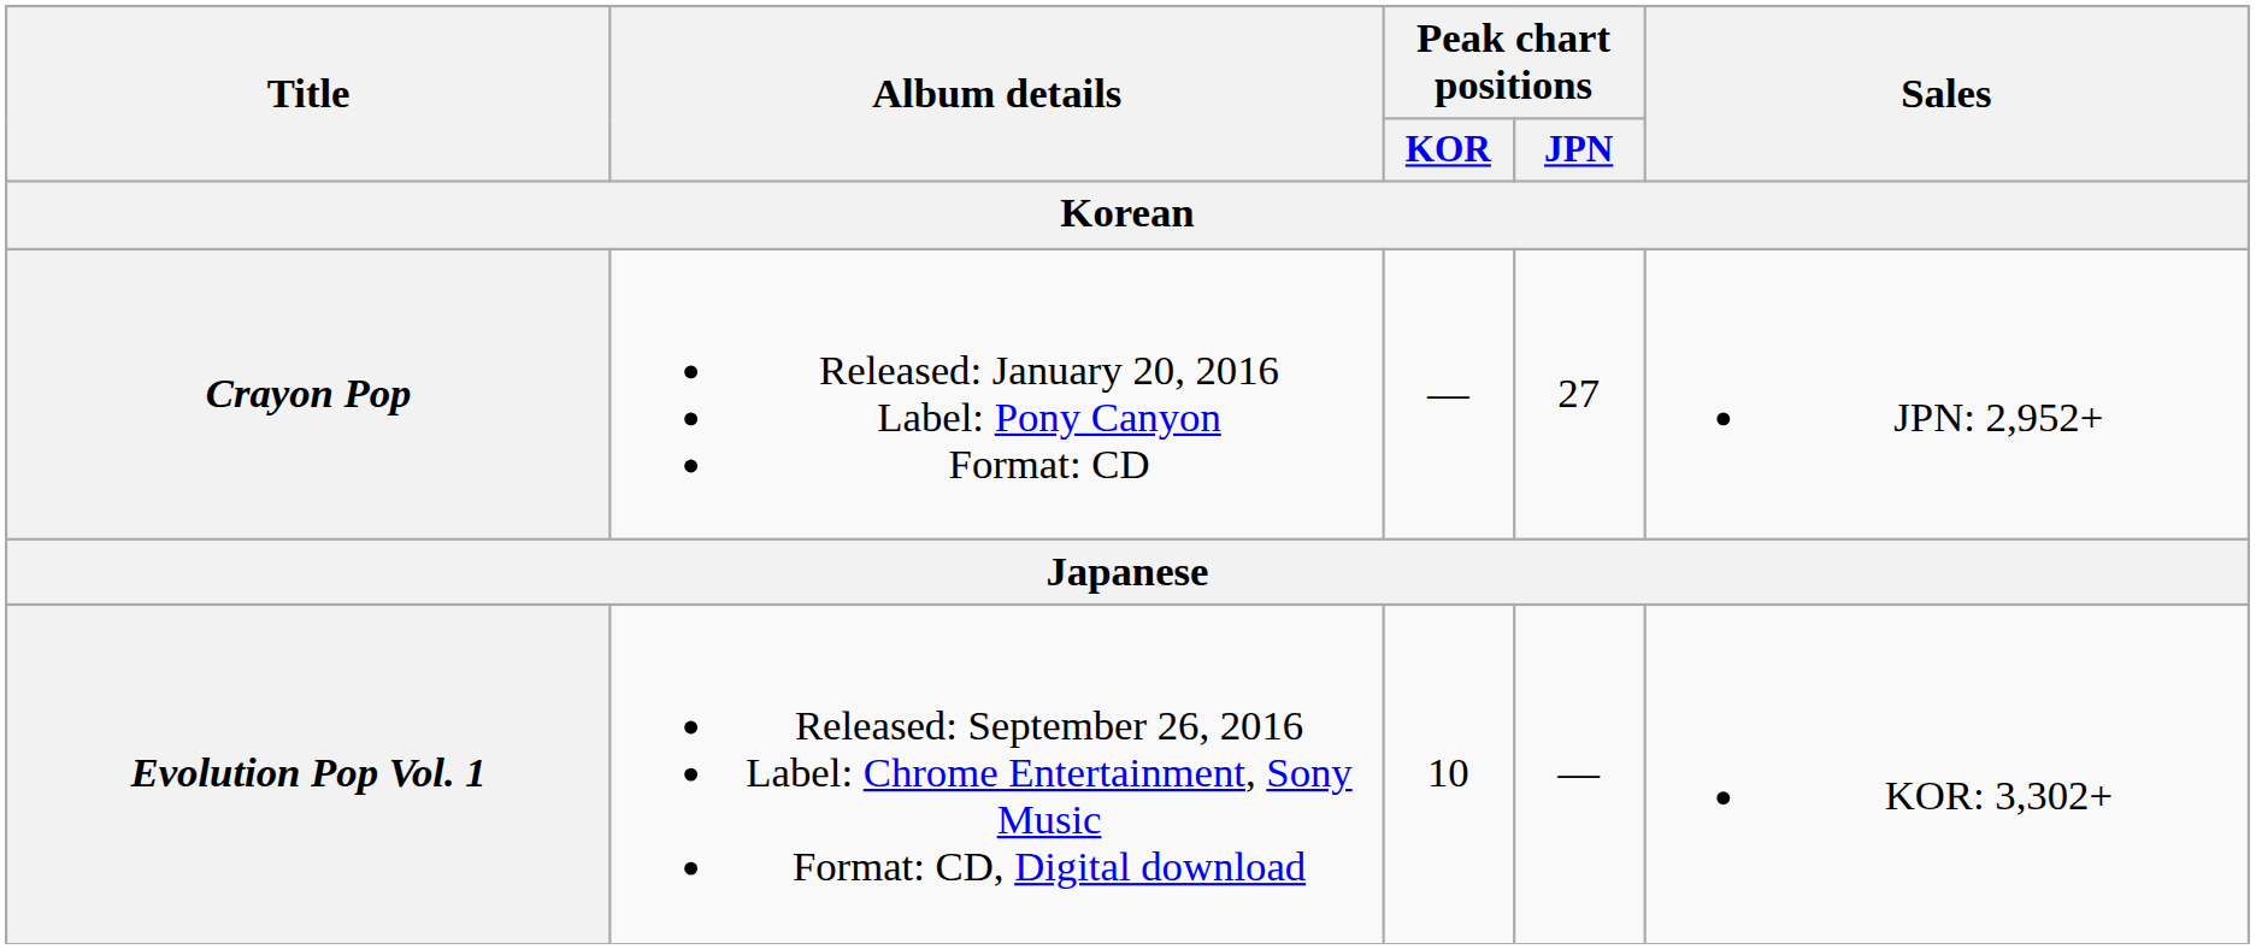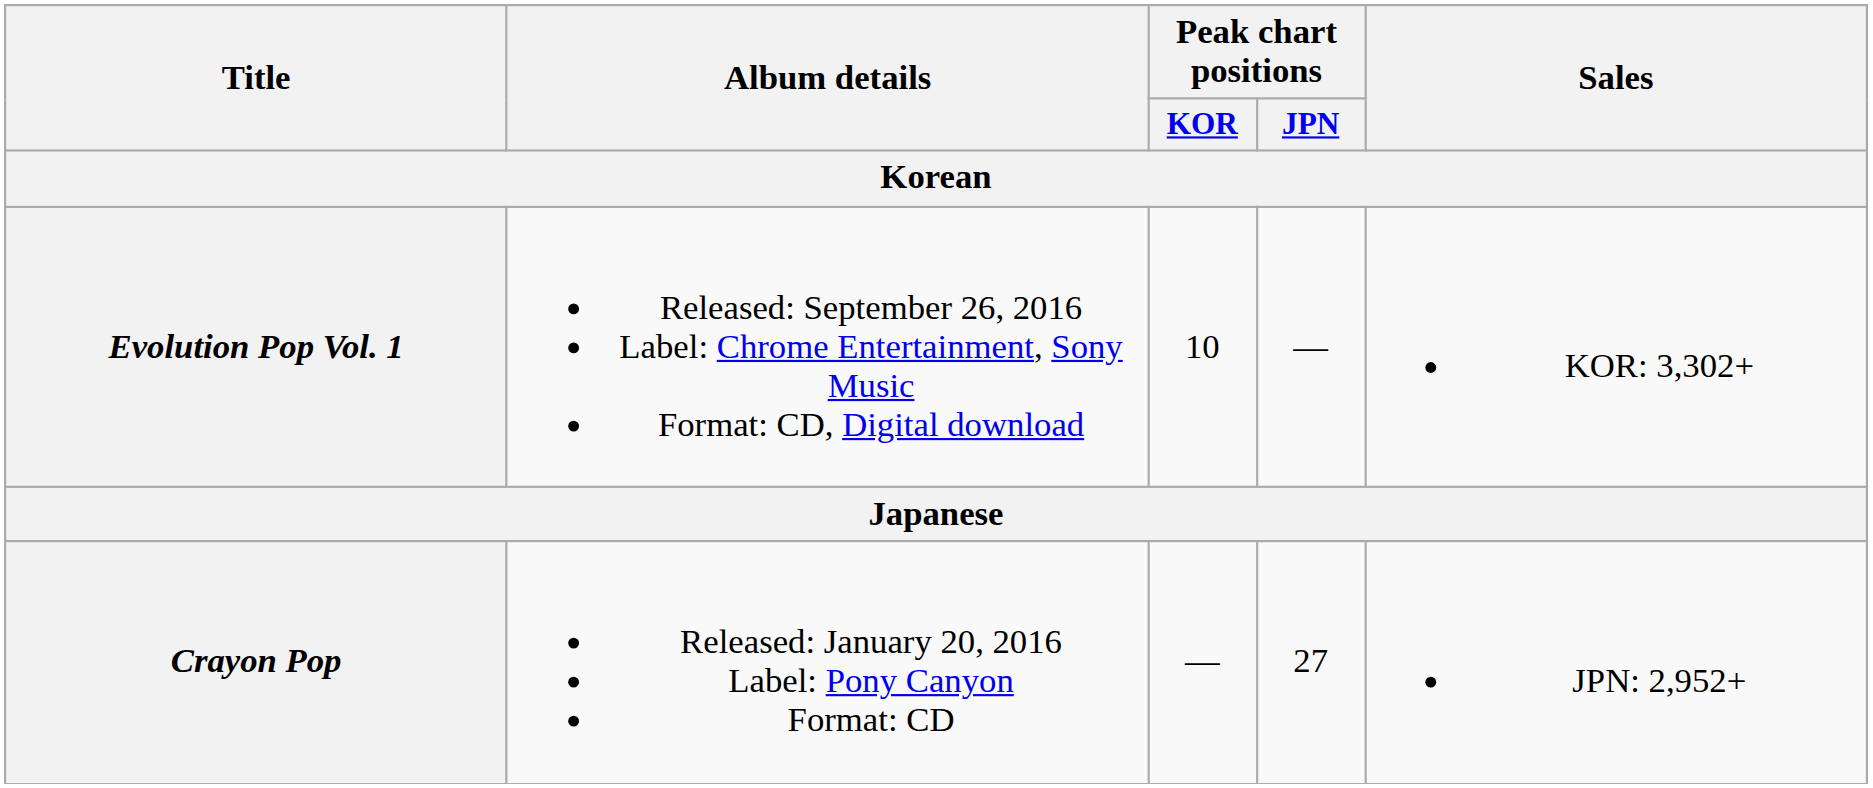 <table class="wikitable plainrowheaders" style="text-align:center;" border="1">
 <tr>
 <th scope="col" rowspan="2" style="width:14em;">Title</th>
 <th scope="col" rowspan="2" style="width:18em;">Album details</th>
 <th scope="col" colspan="2">Peak chart positions</th>
 <th scope="col" rowspan="2" style="width:14em;">Sales</th>
 </tr>
 <tr>
 <th scope="col" style="width:3em;font-size:90%;"><a href='#'>KOR</a><br></th>
 <th scope="col" style="width:3em;font-size:90%;"><a href='#'>JPN</a><br></th>
 </tr>
 <tr>
 <th scope="col" colspan="5">Korean</th>
 </tr>
 <tr>
+<th scope="row"><em>Evolution Pop Vol. 1</em></th>
+<td><br><ul><li>Released: September 26, 2016</li><li>Label: <a href='#'>Chrome Entertainment</a>, <a href='#'>Sony Music</a></li><li>Format: CD, <a href='#'>Digital download</a></li></ul></td>
+<td>10</td>
+<td>—</td>
+<td><br><ul><li>KOR: 3,302+</li></ul></td>
+</tr>
+<tr>
+<th scope="col" colspan="5">Japanese</th>
+</tr>
+<tr>
 <th scope="row"><em>Crayon Pop</em></th>
 <td><br><ul><li>Released: January 20, 2016</li><li>Label: <a href='#'>Pony Canyon</a></li><li>Format: CD</li></ul></td>
 <td>—</td>
 <td>27</td>
 <td><br><ul><li>JPN: 2,952+</li></ul></td>
 </tr>
-<tr>
-<th scope="col" colspan="5">Japanese</th>
-</tr>
-<tr>
-<th scope="row"><em>Evolution Pop Vol. 1</em></th>
-<td><br><ul><li>Released: September 26, 2016</li><li>Label: <a href='#'>Chrome Entertainment</a>, <a href='#'>Sony Music</a></li><li>Format: CD, <a href='#'>Digital download</a></li></ul></td>
-<td>10</td>
-<td>—</td>
-<td><br><ul><li>KOR: 3,302+</li></ul></td>
-</tr>
 </table>
